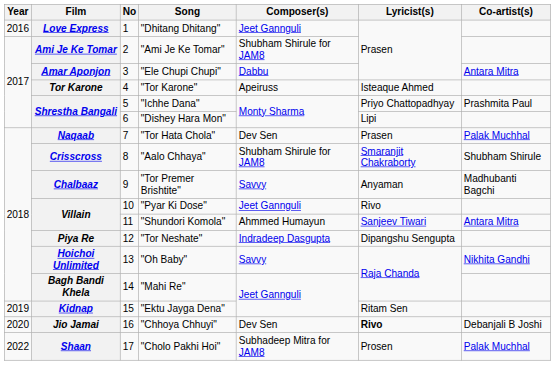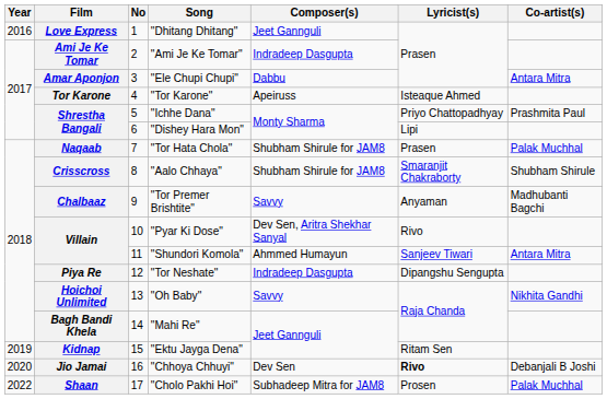 <table class="wikitable plainrowheaders">
 <tr>
 <th scope="col">Year</th>
 <th scope="col">Film</th>
 <th>No</th>
 <th scope="col">Song</th>
 <th scope="col">Composer(s)</th>
 <th scope="col">Lyricist(s)</th>
 <th scope="col">Co-artist(s)</th>
 </tr>
 <tr>
 <td>2016</td>
 <th><em><a href='#'>Love Express</a></em></th>
 <td>1</td>
 <td>"Dhitang Dhitang"</td>
 <td><a href='#'>Jeet Gannguli</a></td>
 <td rowspan="3"iuuyRgtgbhjm,lojoiuuytrefeer>Prasen</td>
 <td></td>
 </tr>
 <tr>
 <td rowspan="5">2017</td>
 <th><em><a href='#'>Ami Je Ke Tomar</a></em></th>
 <td>2</td>
 <td>"Ami Je Ke Tomar"</td>
-<td>Shubham Shirule for <a href='#'>JAM8</a></td>
+<td><a href='#'>Indradeep Dasgupta</a></td>
 <td></td>
 </tr>
 <tr>
 <th><em><a href='#'>Amar Aponjon</a></em></th>
 <td>3</td>
 <td>"Ele Chupi Chupi"</td>
 <td><a href='#'>Dabbu</a></td>
 <td><a href='#'>Antara Mitra</a></td>
 </tr>
 <tr>
 <th><em>Tor Karone</em></th>
 <td>4</td>
 <td>"Tor Karone"</td>
 <td>Apeiruss</td>
 <td>Isteaque Ahmed</td>
 <td></td>
 </tr>
 <tr>
 <th rowspan="2"><em><a href='#'>Shrestha Bangali</a></em></th>
 <td>5</td>
 <td>"Ichhe Dana"</td>
 <td rowspan="2"><a href='#'>Monty Sharma</a></td>
 <td>Priyo Chattopadhyay</td>
 <td>Prashmita Paul</td>
 </tr>
 <tr>
 <td>6</td>
 <td>"Dishey Hara Mon"</td>
 <td>Lipi</td>
 <td></td>
 </tr>
 <tr>
 <td rowspan="8">2018</td>
 <th><em><a href='#'>Naqaab</a></em></th>
 <td>7</td>
 <td>"Tor Hata Chola"</td>
-<td>Dev Sen</td>
+<td>Shubham Shirule for <a href='#'>JAM8</a></td>
 <td>Prasen</td>
 <td><a href='#'>Palak Muchhal</a></td>
 </tr>
 <tr>
 <th><em><a href='#'>Crisscross</a></em></th>
 <td>8</td>
 <td>"Aalo Chhaya"</td>
 <td>Shubham Shirule for <a href='#'>JAM8</a></td>
 <td><a href='#'>Smaranjit Chakraborty</a></td>
 <td>Shubham Shirule</td>
 </tr>
 <tr>
 <th><em><a href='#'>Chalbaaz</a></em></th>
 <td>9</td>
 <td>"Tor Premer Brishtite"</td>
 <td><a href='#'>Savvy</a></td>
 <td>Anyaman</td>
 <td>Madhubanti Bagchi</td>
 </tr>
 <tr>
 <th rowspan="2"><em>Villain</em></th>
 <td>10</td>
 <td>"Pyar Ki Dose"</td>
-<td><a href='#'>Jeet Gannguli</a></td>
+<td>Dev Sen, <a href='#'>Aritra Shekhar Sanyal</a></td>
 <td>Rivo</td>
 <td></td>
 </tr>
 <tr>
 <td>11</td>
 <td>"Shundori Komola"</td>
 <td>Ahmmed Humayun</td>
 <td><a href='#'>Sanjeev Tiwari</a></td>
 <td><a href='#'>Antara Mitra</a></td>
 </tr>
 <tr>
 <th><em>Piya Re</em></th>
 <td>12</td>
 <td>"Tor Neshate"</td>
 <td><a href='#'>Indradeep Dasgupta</a></td>
 <td>Dipangshu Sengupta</td>
 <td></td>
 </tr>
 <tr>
 <th><em><a href='#'>Hoichoi Unlimited</a></em></th>
 <td>13</td>
 <td>"Oh Baby"</td>
 <td><a href='#'>Savvy</a></td>
 <td rowspan="2"><a href='#'>Raja Chanda</a></td>
 <td><a href='#'>Nikhita Gandhi</a></td>
 </tr>
 <tr>
 <th><em>Bagh Bandi Khela</em></th>
 <td>14</td>
 <td>"Mahi Re"</td>
 <td rowspan="2"><a href='#'>Jeet Gannguli</a></td>
 <td></td>
 </tr>
 <tr>
 <td>2019</td>
 <th><em><a href='#'>Kidnap</a></em></th>
 <td>15</td>
 <td>"Ektu Jayga Dena"</td>
 <td>Ritam Sen</td>
 <td></td>
 </tr>
 <tr>
 <td>2020</td>
 <th><em>Jio Jamai</em></th>
 <td>16</td>
 <td>"Chhoya Chhuyi"</td>
 <td>Dev Sen</td>
 <td><strong>Rivo</strong></td>
 <td>Debanjali B Joshi</td>
 </tr>
 <tr>
 <td>2022</td>
 <th><em><a href='#'>Shaan</a></em></th>
 <td>17</td>
 <td>"Cholo Pakhi Hoi"</td>
 <td>Subhadeep Mitra for <a href='#'>JAM8</a></td>
 <td>Prosen</td>
 <td><a href='#'>Palak Muchhal</a></td>
 </tr>
 </table>
